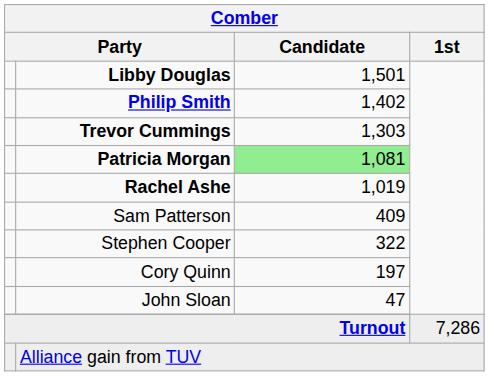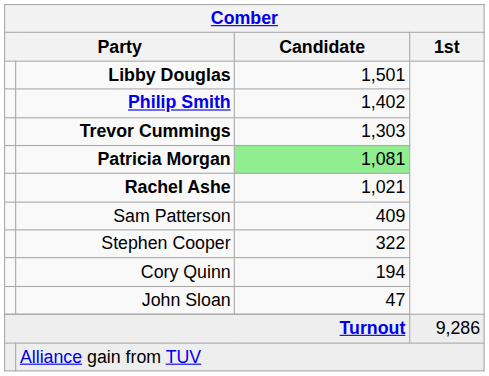 <table class="wikitable">
 <tr>
 <th colspan="4" align="center"><a href='#'>Comber</a></th>
 </tr>
 <tr>
 <th colspan="2" align="center" width=200>Party</th>
 <th width=150>Candidate</th>
 <th width=60>1st </th>
 </tr>
 <tr>
 <td></td>
 <td align="right"><strong>Libby Douglas</strong></td>
 <td align="right">1,501</td>
 </tr>
 <tr>
 <td></td>
 <td align="right"><strong><a href='#'>Philip Smith</a></strong></td>
 <td align="right">1,402</td>
 </tr>
 <tr>
 <td></td>
 <td align="right"><strong>Trevor Cummings</strong></td>
 <td align="right">1,303</td>
 </tr>
 <tr>
 <td></td>
 <td align="right"><strong>Patricia Morgan</strong></td>
 <td align="right" style="background: lightgreen;">1,081</td>
 </tr>
 <tr>
 <td></td>
 <td align="right"><strong>Rachel Ashe</strong></td>
-<td align="right">1,019</td>
+<td align="right">1,021</td>
 </tr>
 <tr>
 <td></td>
 <td align="right">Sam Patterson</td>
 <td align="right">409</td>
 </tr>
 <tr>
 <td></td>
 <td align="right">Stephen Cooper</td>
 <td align="right">322</td>
 </tr>
 <tr>
 <td></td>
 <td align="right">Cory Quinn</td>
-<td align="right">197</td>
+<td align="right">194</td>
 </tr>
 <tr>
 <td></td>
 <td align="right">John Sloan</td>
 <td align="right">47</td>
 </tr>
 <tr>
 </tr>
 <tr bgcolor="EEEEEE">
 <td colspan=3 align="right"><strong><a href='#'>Turnout</a></strong></td>
-<td align="right">7,286</td>
+<td align="right">9,286</td>
 </tr>
 <tr bgcolor="EEEEEE">
 <td bgcolor=></td>
 <td colspan=4 bgcolor="EEEEEE"><a href='#'>Alliance</a> gain from <a href='#'>TUV</a></td>
 </tr>
 </table>
